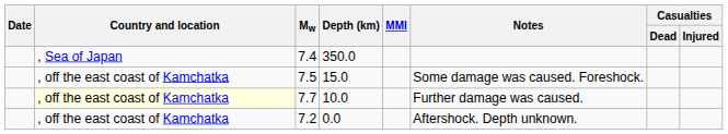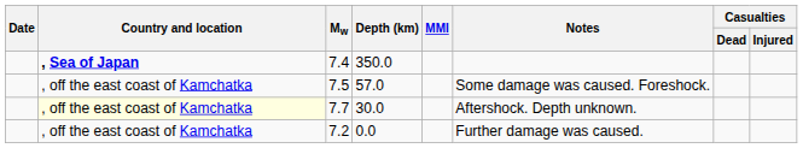 <table class="wikitable sortable sort-under" style="border:1px black; margin-left:1em;">
 <tr>
 <th rowspan="2"><small>Date</small></th>
 <th rowspan="2" style="width: 310px"><small>Country and location</small></th>
 <th rowspan="2"><small>M<sub>w</sub></small></th>
 <th rowspan="2"><small>Depth (km)</small></th>
 <th rowspan="2"><small><a href='#'>MMI</a></small></th>
 <th rowspan="2" class="unsortable"><small>Notes</small></th>
 <th colspan="2"><small>Casualties</small></th>
 </tr>
 <tr>
 <th><small>Dead</small></th>
 <th><small>Injured</small></th>
 </tr>
 <tr>
 <td></td>
-<td>, <a href='#'>Sea of Japan</a></td>
+<td><strong>, <a href='#'>Sea of Japan</a></strong></td>
 <td>7.4</td>
 <td>350.0</td>
 <td></td>
 <td></td>
 <td></td>
 <td></td>
 </tr>
 <tr>
 <td></td>
 <td>, off the east coast of <a href='#'>Kamchatka</a></td>
 <td>7.5</td>
-<td>15.0</td>
+<td>57.0</td>
 <td></td>
 <td>Some damage was caused. Foreshock.</td>
 <td></td>
 <td></td>
 </tr>
 <tr>
 <td></td>
 <td style="background: lightyellow;">, off the east coast of <a href='#'>Kamchatka</a></td>
 <td>7.7</td>
-<td>10.0</td>
+<td>30.0</td>
 <td></td>
-<td>Further damage was caused.</td>
+<td>Aftershock. Depth unknown.</td>
 <td></td>
 <td></td>
 </tr>
 <tr>
 <td></td>
 <td>, off the east coast of <a href='#'>Kamchatka</a></td>
 <td>7.2</td>
 <td>0.0</td>
 <td></td>
-<td>Aftershock. Depth unknown.</td>
+<td>Further damage was caused.</td>
 <td></td>
 <td></td>
 </tr>
 </table>
